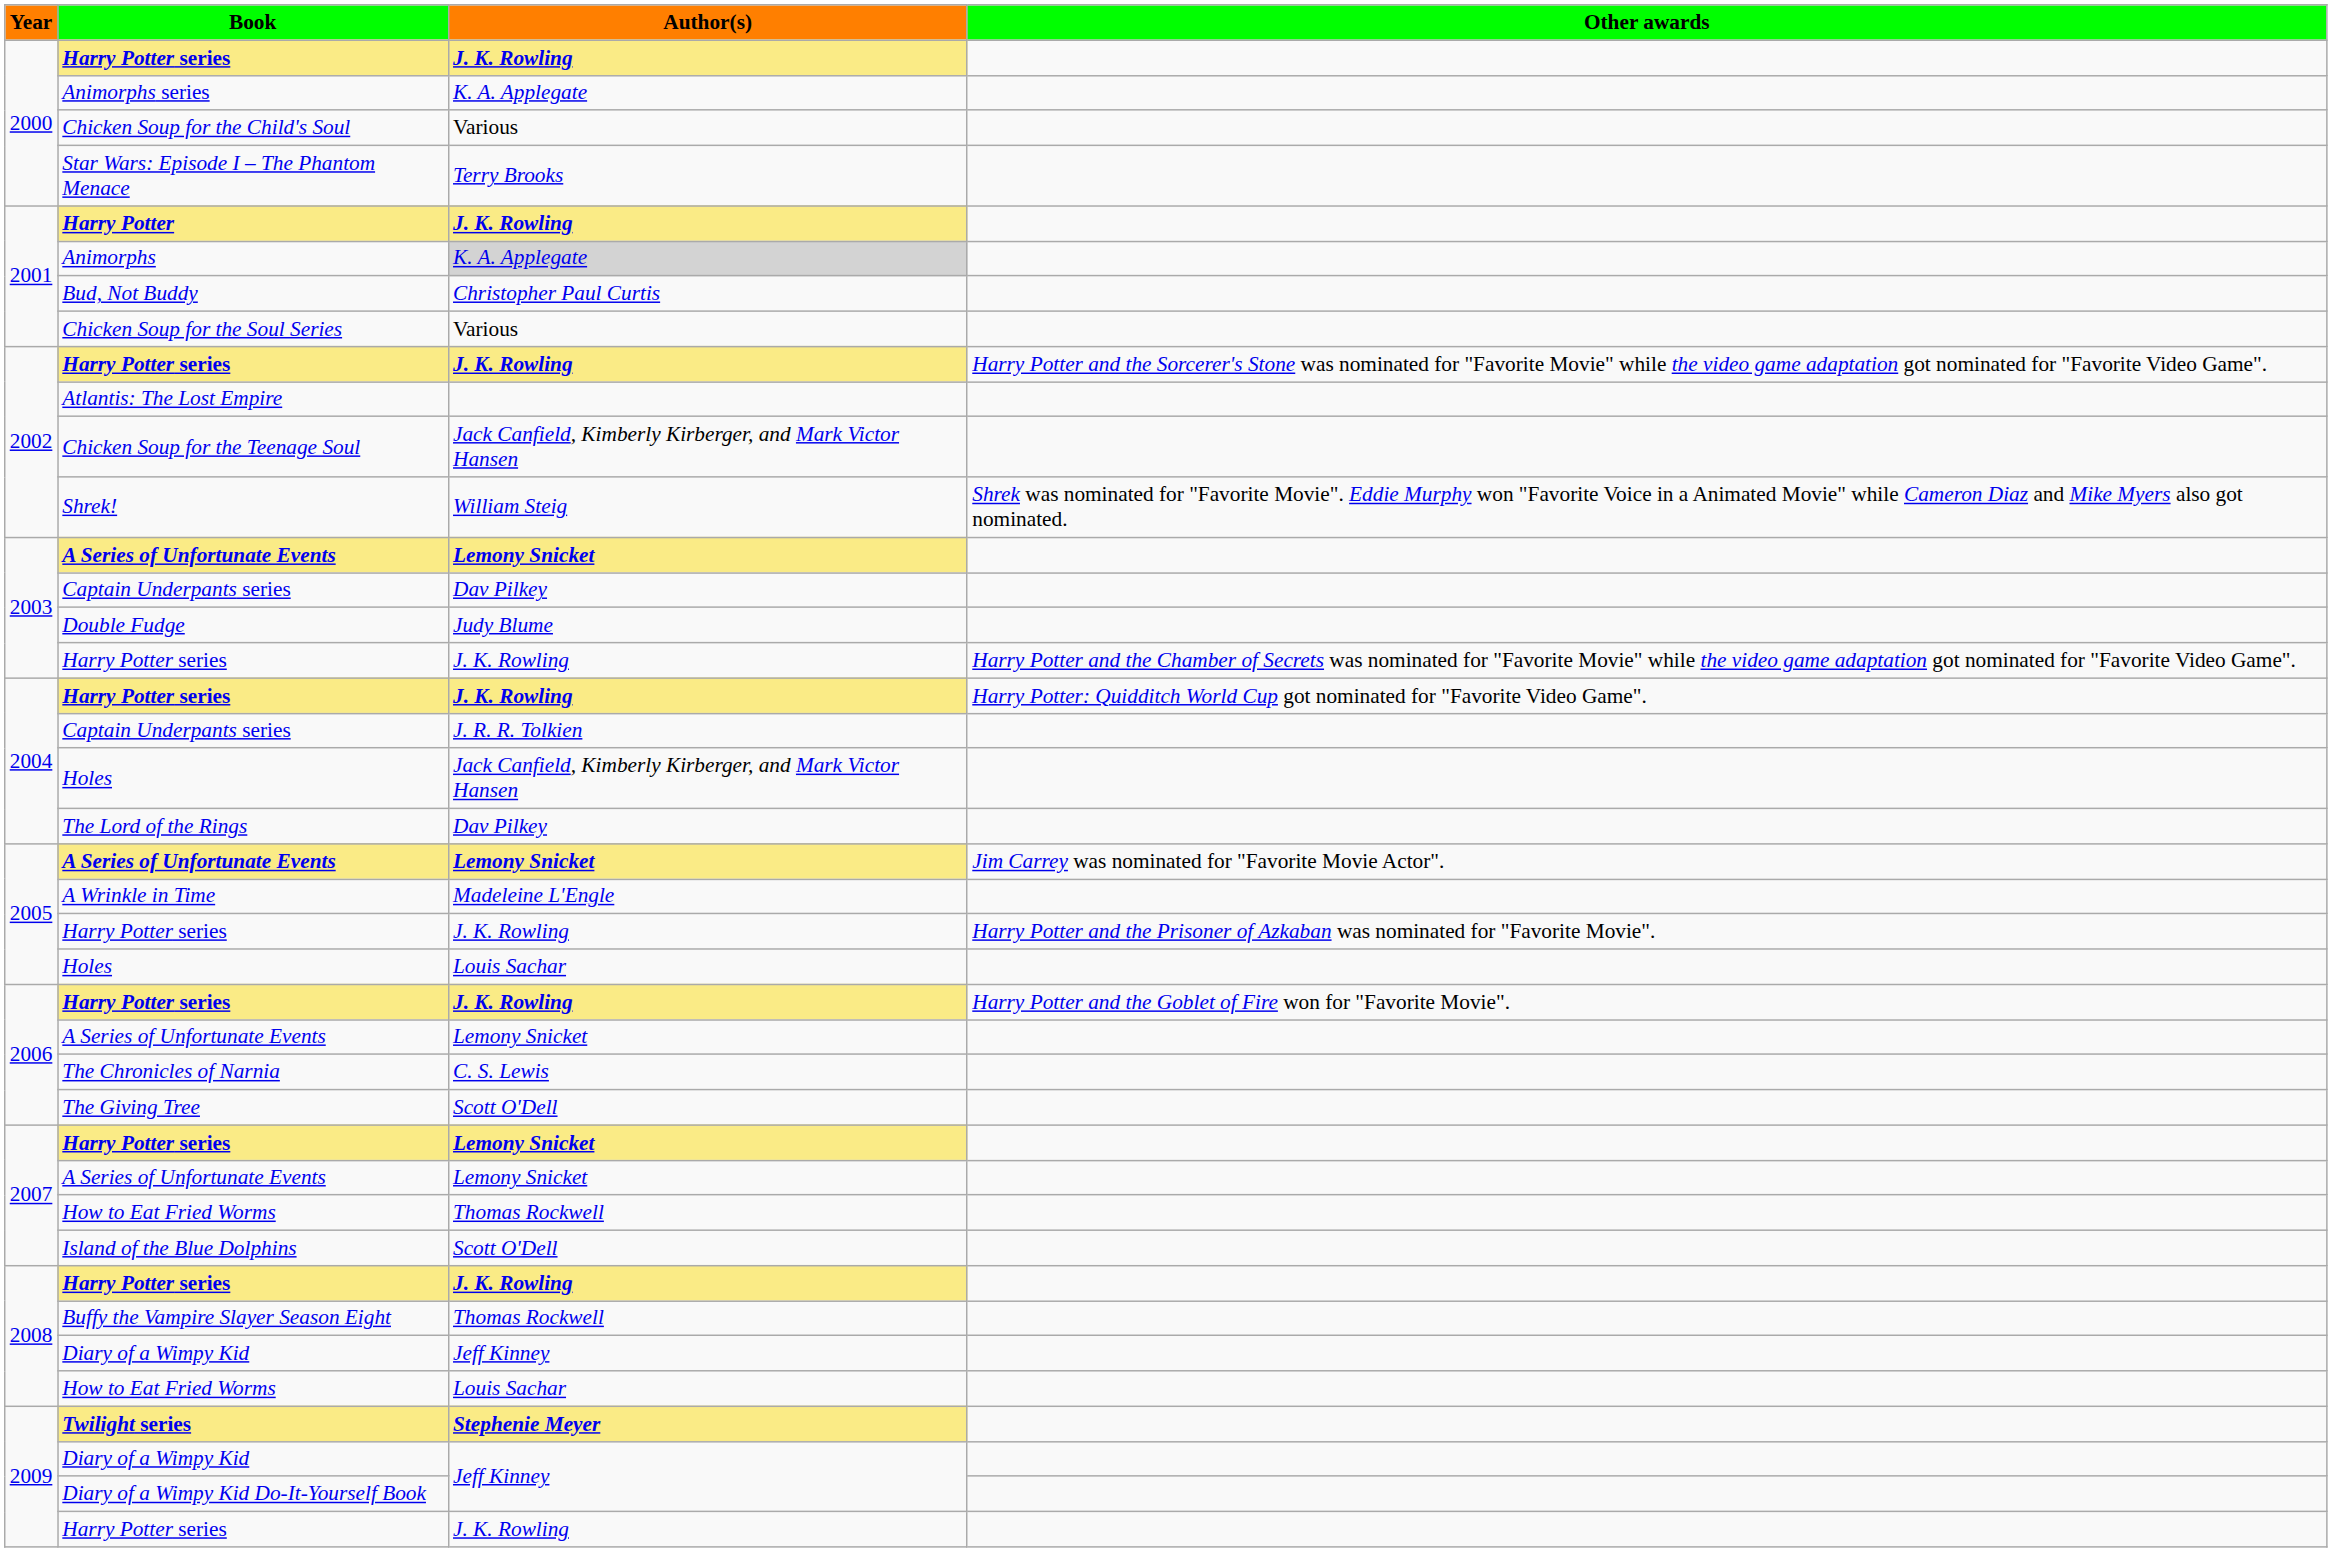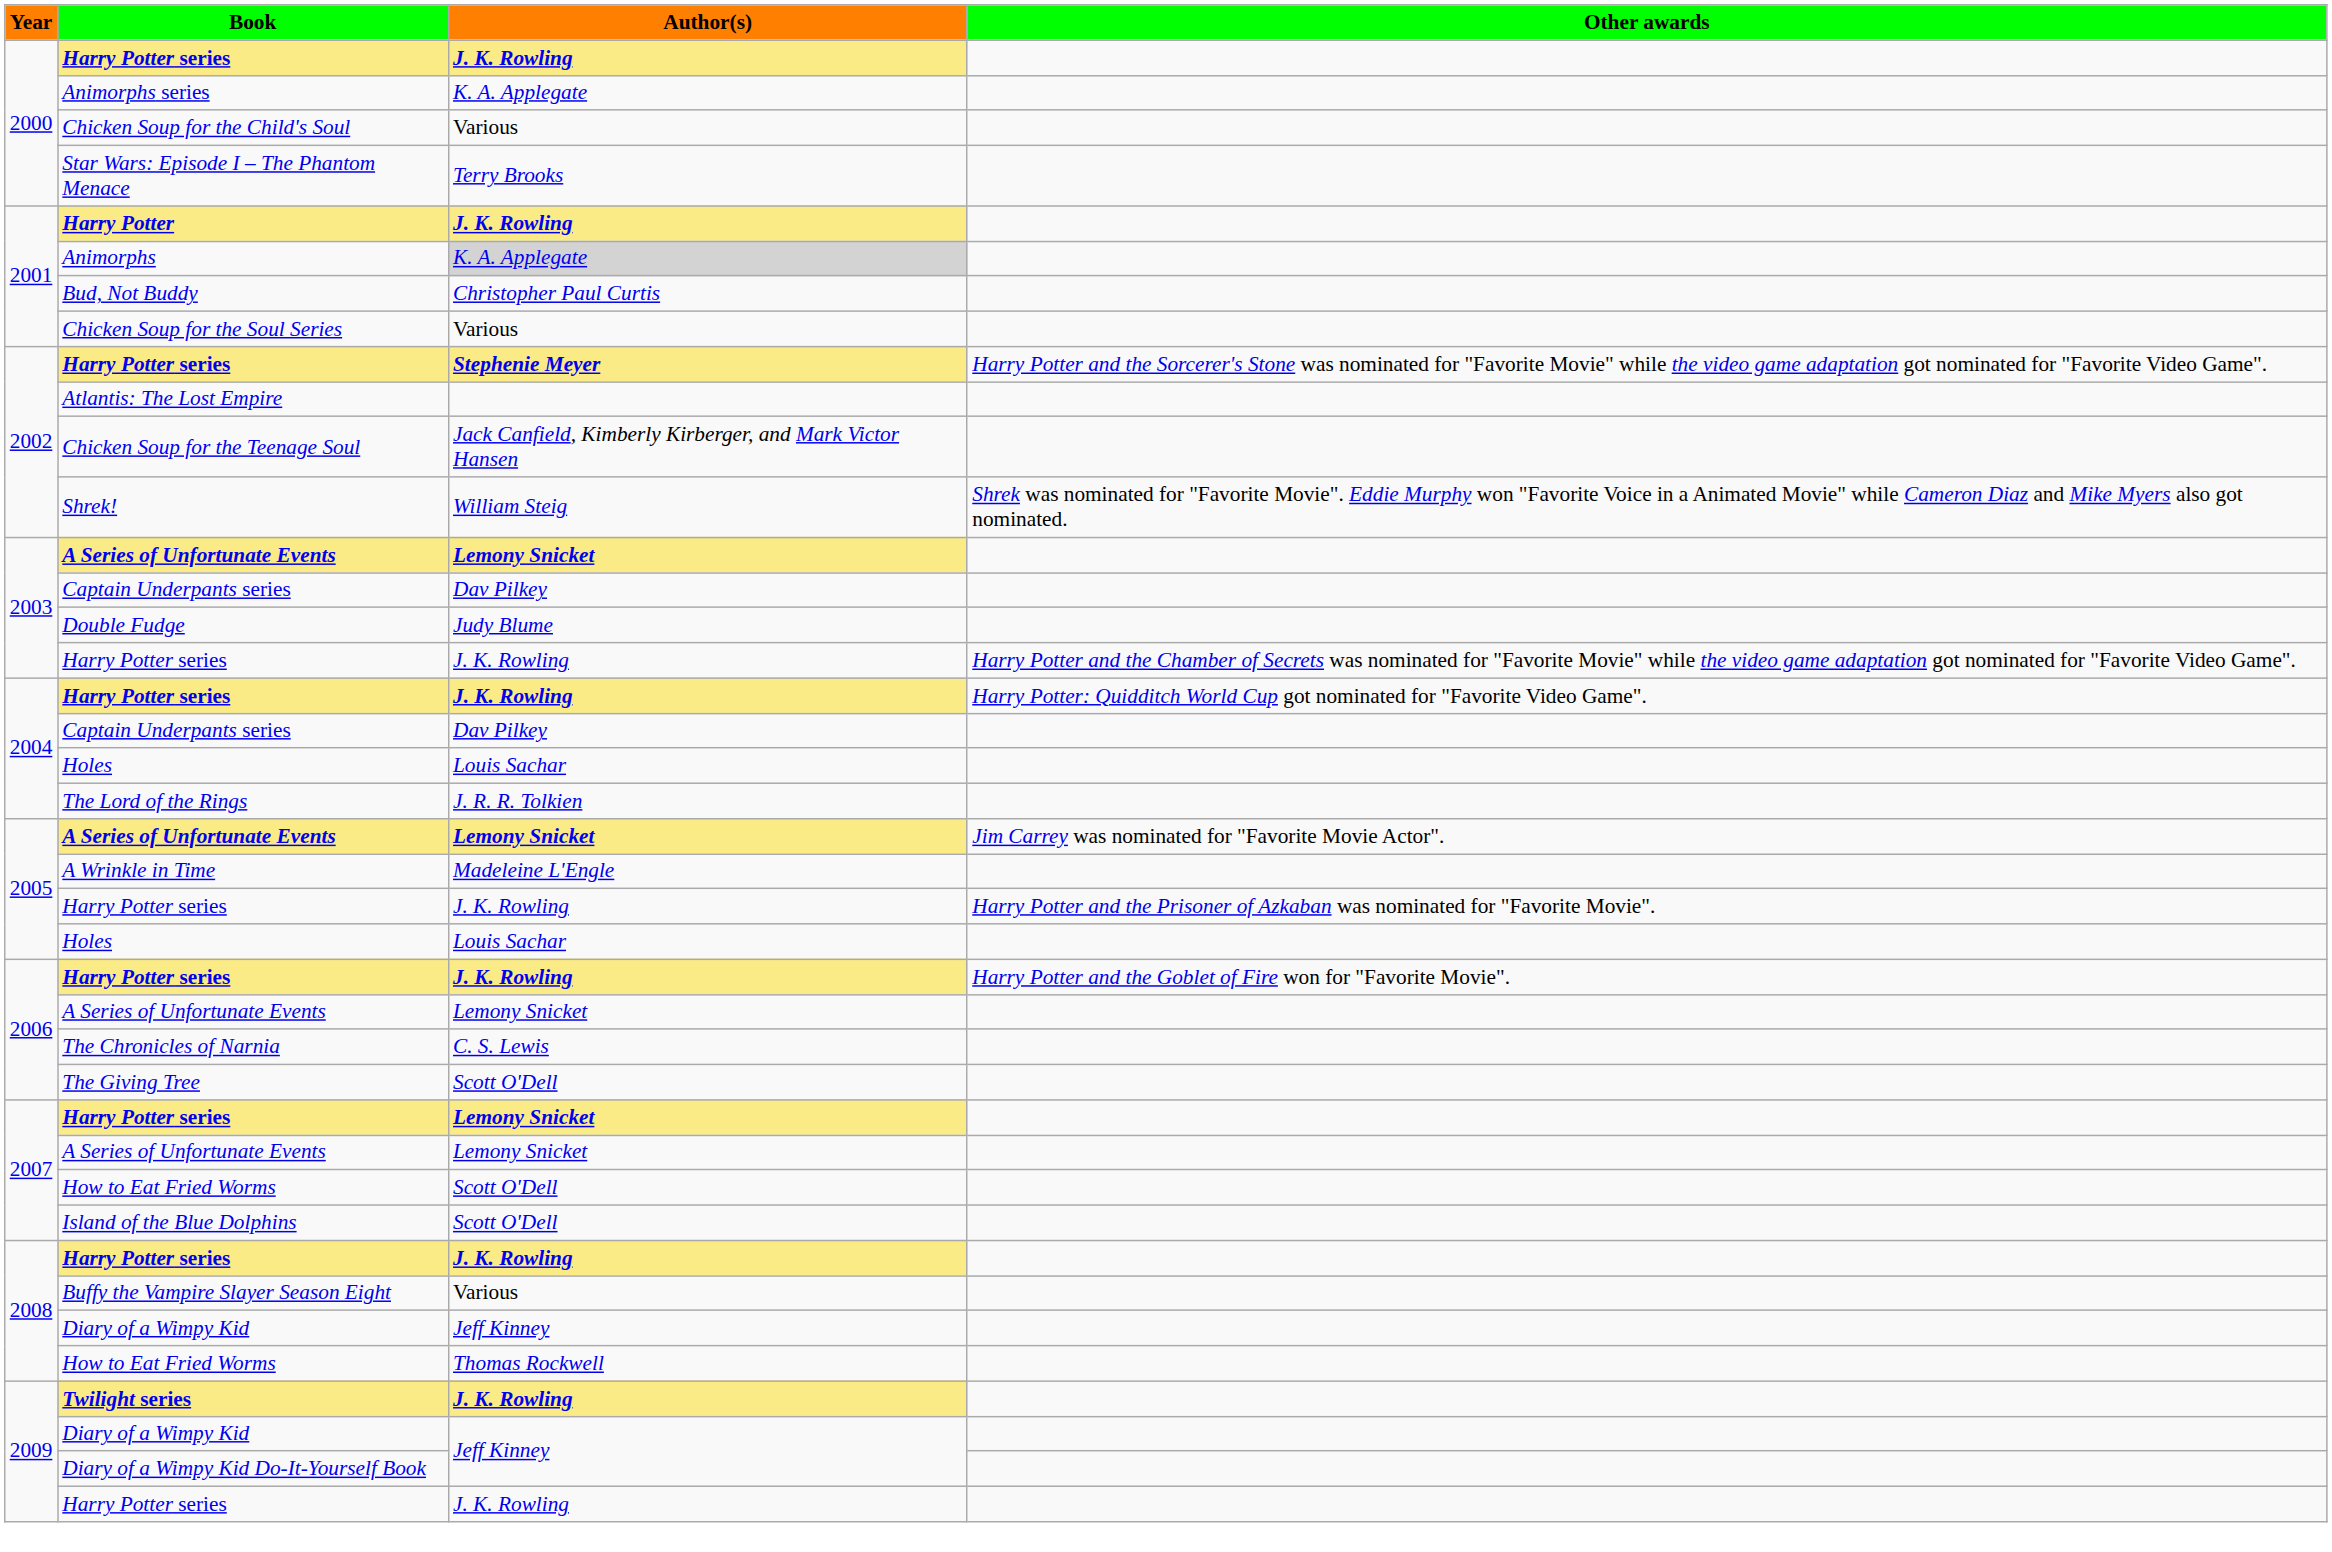 <table class="wikitable" style="font-size:90%;">
 <tr>
 <th style="background:#FF7F00;">Year</th>
 <th style="background:#00FF00;">Book</th>
 <th style="background:#FF7F00;">Author(s)</th>
 <th style="background:#00FF00;">Other awards</th>
 </tr>
 <tr>
 <td rowspan="4"><a href='#'>2000</a></td>
 <td style="background:#FAEB86;"><strong><a href='#'><em>Harry Potter</em> series</a></strong> </td>
 <td style="background:#FAEB86;"><strong><em><a href='#'>J. K. Rowling</a></em></strong></td>
 <td></td>
 </tr>
 <tr>
 <td><a href='#'><em>Animorphs</em> series</a></td>
 <td><em><a href='#'>K. A. Applegate</a></em></td>
 <td></td>
 </tr>
 <tr>
 <td><em><a href='#'>Chicken Soup for the Child's Soul</a></em></td>
 <td>Various</td>
 <td></td>
 </tr>
 <tr>
 <td><em><a href='#'>Star Wars: Episode I – The Phantom Menace</a></em></td>
 <td><em><a href='#'>Terry Brooks</a></em></td>
 <td></td>
 </tr>
 <tr>
 <td rowspan="4"><a href='#'>2001</a></td>
 <td style="background:#FAEB86;"><strong><em><a href='#'>Harry Potter</a></em></strong> </td>
 <td style="background:#FAEB86;"><strong><em><a href='#'>J. K. Rowling</a></em></strong></td>
 <td></td>
 </tr>
 <tr>
 <td><em><a href='#'>Animorphs</a></em></td>
 <td style="background: lightgrey;"><em><a href='#'>K. A. Applegate</a></em></td>
 <td></td>
 </tr>
 <tr>
 <td><em><a href='#'>Bud, Not Buddy</a></em></td>
 <td><em><a href='#'>Christopher Paul Curtis</a></em></td>
 <td></td>
 </tr>
 <tr>
 <td><em><a href='#'>Chicken Soup for the Soul Series</a></em></td>
 <td>Various</td>
 <td></td>
 </tr>
 <tr>
 <td rowspan="4"><a href='#'>2002</a></td>
 <td style="background:#FAEB86;"><strong><a href='#'><em>Harry Potter</em> series</a></strong> </td>
-<td style="background:#FAEB86;"><strong><em><a href='#'>J. K. Rowling</a></em></strong></td>
+<td style="background:#FAEB86;"><strong><em><a href='#'>Stephenie Meyer</a></em></strong></td>
 <td><em><a href='#'>Harry Potter and the Sorcerer's Stone</a></em> was nominated for "Favorite Movie" while <em><a href='#'>the video game adaptation</a></em> got nominated for "Favorite Video Game".</td>
 </tr>
 <tr>
 <td><em><a href='#'>Atlantis: The Lost Empire</a></em></td>
 <td></td>
 <td></td>
 </tr>
 <tr>
 <td><em><a href='#'>Chicken Soup for the Teenage Soul</a></em></td>
 <td><em><a href='#'>Jack Canfield</a>, Kimberly Kirberger, and <a href='#'>Mark Victor Hansen</a></em></td>
 <td></td>
 </tr>
 <tr>
 <td><em><a href='#'>Shrek!</a></em></td>
 <td><em><a href='#'>William Steig</a></em></td>
 <td><em><a href='#'>Shrek</a></em> was nominated for "Favorite Movie". <em><a href='#'>Eddie Murphy</a></em> won "Favorite Voice in a Animated Movie" while <em><a href='#'>Cameron Diaz</a></em> and <em><a href='#'>Mike Myers</a></em> also got nominated.</td>
 </tr>
 <tr>
 <td rowspan="4"><a href='#'>2003</a></td>
 <td style="background:#FAEB86;"><strong><em><a href='#'>A Series of Unfortunate Events</a></em></strong> </td>
 <td style="background:#FAEB86;"><strong><em><a href='#'>Lemony Snicket</a></em></strong></td>
 <td></td>
 </tr>
 <tr>
 <td><a href='#'><em>Captain Underpants</em> series</a></td>
 <td><em><a href='#'>Dav Pilkey</a></em></td>
 <td></td>
 </tr>
 <tr>
 <td><em><a href='#'>Double Fudge</a></em></td>
 <td><em><a href='#'>Judy Blume</a></em></td>
 <td></td>
 </tr>
 <tr>
 <td><a href='#'><em>Harry Potter</em> series</a></td>
 <td><em><a href='#'>J. K. Rowling</a></em></td>
 <td><em><a href='#'>Harry Potter and the Chamber of Secrets</a></em> was nominated for "Favorite Movie" while <em><a href='#'>the video game adaptation</a></em> got nominated for "Favorite Video Game".</td>
 </tr>
 <tr>
 <td rowspan="4"><a href='#'>2004</a></td>
 <td style="background:#FAEB86;"><strong><a href='#'><em>Harry Potter</em> series</a></strong> </td>
 <td style="background:#FAEB86;"><strong><em><a href='#'>J. K. Rowling</a></em></strong></td>
 <td><em><a href='#'>Harry Potter: Quidditch World Cup</a></em> got nominated for "Favorite Video Game".</td>
 </tr>
 <tr>
 <td><a href='#'><em>Captain Underpants</em> series</a></td>
-<td><em><a href='#'>J. R. R. Tolkien</a></em></td>
+<td><em><a href='#'>Dav Pilkey</a></em></td>
 <td></td>
 </tr>
 <tr>
 <td><em><a href='#'>Holes</a></em></td>
-<td><em><a href='#'>Jack Canfield</a>, Kimberly Kirberger, and <a href='#'>Mark Victor Hansen</a></em></td>
+<td><em><a href='#'>Louis Sachar</a></em></td>
 <td></td>
 </tr>
 <tr>
 <td><em><a href='#'>The Lord of the Rings</a></em></td>
-<td><em><a href='#'>Dav Pilkey</a></em></td>
+<td><em><a href='#'>J. R. R. Tolkien</a></em></td>
 <td></td>
 </tr>
 <tr>
 <td rowspan="4"><a href='#'>2005</a></td>
 <td style="background:#FAEB86;"><strong><em><a href='#'>A Series of Unfortunate Events</a></em></strong> </td>
 <td style="background:#FAEB86;"><strong><em><a href='#'>Lemony Snicket</a></em></strong></td>
 <td><em><a href='#'>Jim Carrey</a></em> was nominated for "Favorite Movie Actor".</td>
 </tr>
 <tr>
 <td><em><a href='#'>A Wrinkle in Time</a></em></td>
 <td><em><a href='#'>Madeleine L'Engle</a></em></td>
 <td></td>
 </tr>
 <tr>
 <td><a href='#'><em>Harry Potter</em> series</a></td>
 <td><em><a href='#'>J. K. Rowling</a></em></td>
 <td><em><a href='#'>Harry Potter and the Prisoner of Azkaban</a></em> was nominated for "Favorite Movie".</td>
 </tr>
 <tr>
 <td><em><a href='#'>Holes</a></em></td>
 <td><em><a href='#'>Louis Sachar</a></em></td>
 <td></td>
 </tr>
 <tr>
 <td rowspan="4"><a href='#'>2006</a></td>
 <td style="background:#FAEB86;"><strong><a href='#'><em>Harry Potter</em> series</a></strong> </td>
 <td style="background:#FAEB86;"><strong><em><a href='#'>J. K. Rowling</a></em></strong></td>
 <td><em><a href='#'>Harry Potter and the Goblet of Fire</a></em> won for "Favorite Movie".</td>
 </tr>
 <tr>
 <td><em><a href='#'>A Series of Unfortunate Events</a></em></td>
 <td><em><a href='#'>Lemony Snicket</a></em></td>
 <td></td>
 </tr>
 <tr>
 <td><em><a href='#'>The Chronicles of Narnia</a></em></td>
 <td><em><a href='#'>C. S. Lewis</a></em></td>
 <td></td>
 </tr>
 <tr>
 <td><em><a href='#'>The Giving Tree</a></em></td>
 <td><em><a href='#'>Scott O'Dell</a></em></td>
 <td></td>
 </tr>
 <tr>
 <td rowspan="4"><a href='#'>2007</a></td>
 <td style="background:#FAEB86;"><strong><a href='#'><em>Harry Potter</em> series</a></strong> </td>
 <td style="background:#FAEB86;"><strong><em><a href='#'>Lemony Snicket</a></em></strong></td>
 <td></td>
 </tr>
 <tr>
 <td><em><a href='#'>A Series of Unfortunate Events</a></em></td>
 <td><em><a href='#'>Lemony Snicket</a></em></td>
 <td></td>
 </tr>
 <tr>
 <td><em><a href='#'>How to Eat Fried Worms</a></em></td>
-<td><em><a href='#'>Thomas Rockwell</a></em></td>
+<td><em><a href='#'>Scott O'Dell</a></em></td>
 <td></td>
 </tr>
 <tr>
 <td><em><a href='#'>Island of the Blue Dolphins</a></em></td>
 <td><em><a href='#'>Scott O'Dell</a></em></td>
 <td></td>
 </tr>
 <tr>
 <td rowspan="4"><a href='#'>2008</a></td>
 <td style="background:#FAEB86;"><strong><a href='#'><em>Harry Potter</em> series</a></strong> </td>
 <td style="background:#FAEB86;"><strong><em><a href='#'>J. K. Rowling</a></em></strong></td>
 <td></td>
 </tr>
 <tr>
 <td><em><a href='#'>Buffy the Vampire Slayer Season Eight</a></em></td>
-<td><em><a href='#'>Thomas Rockwell</a></em></td>
+<td>Various</td>
 <td></td>
 </tr>
 <tr>
 <td><em><a href='#'>Diary of a Wimpy Kid</a></em></td>
 <td><em><a href='#'>Jeff Kinney</a></em></td>
 <td></td>
 </tr>
 <tr>
 <td><em><a href='#'>How to Eat Fried Worms</a></em></td>
-<td><em><a href='#'>Louis Sachar</a></em></td>
+<td><em><a href='#'>Thomas Rockwell</a></em></td>
 <td></td>
 </tr>
 <tr>
 <td rowspan="4"><a href='#'>2009</a></td>
 <td style="background:#FAEB86;"><strong><a href='#'><em>Twilight</em> series</a></strong> </td>
-<td style="background:#FAEB86;"><strong><em><a href='#'>Stephenie Meyer</a></em></strong></td>
+<td style="background:#FAEB86;"><strong><em><a href='#'>J. K. Rowling</a></em></strong></td>
 <td></td>
 </tr>
 <tr>
 <td><em><a href='#'>Diary of a Wimpy Kid</a></em></td>
 <td rowspan=2><em><a href='#'>Jeff Kinney</a></em></td>
 <td></td>
 </tr>
 <tr>
 <td><em><a href='#'>Diary of a Wimpy Kid Do-It-Yourself Book</a></em></td>
 <td></td>
 </tr>
 <tr>
 <td><a href='#'><em>Harry Potter</em> series</a></td>
 <td><em><a href='#'>J. K. Rowling</a></em></td>
 <td></td>
 </tr>
 </table>
